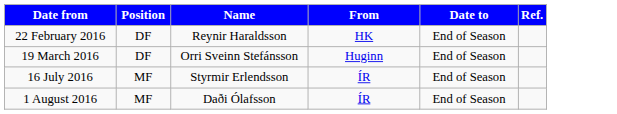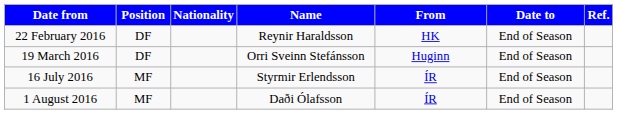 <table class="wikitable" style="text-align:center; font-size:90%; ">
 <tr>
 <th style="background:#00f; color:white; width:120px;">Date from</th>
 <th style="background:#00f; color:white; width:55px;">Position</th>
+<th style="background:#00f; color:white; width:55px;">Nationality</th>
 <th style="background:#00f; color:white; width:150px;">Name</th>
 <th style="background:#00f; color:white; width:120px;">From</th>
 <th style="background:#00f; color:white; width:105px;">Date to</th>
 <th style="background:#00f; color:white; width:25px;">Ref.</th>
 </tr>
 <tr>
 <td>22 February 2016</td>
 <td>DF</td>
+<td></td>
 <td>Reynir Haraldsson</td>
 <td><a href='#'>HK</a></td>
 <td>End of Season</td>
 <td></td>
 </tr>
 <tr>
 <td>19 March 2016</td>
 <td>DF</td>
+<td></td>
 <td>Orri Sveinn Stefánsson</td>
 <td><a href='#'>Huginn</a></td>
 <td>End of Season</td>
 <td></td>
 </tr>
 <tr>
 <td>16 July 2016</td>
 <td>MF</td>
+<td></td>
 <td>Styrmir Erlendsson</td>
 <td><a href='#'>ÍR</a></td>
 <td>End of Season</td>
 <td></td>
 </tr>
 <tr>
 <td>1 August 2016</td>
 <td>MF</td>
+<td></td>
 <td>Daði Ólafsson</td>
 <td><a href='#'>ÍR</a></td>
 <td>End of Season</td>
 <td></td>
 </tr>
 </table>
